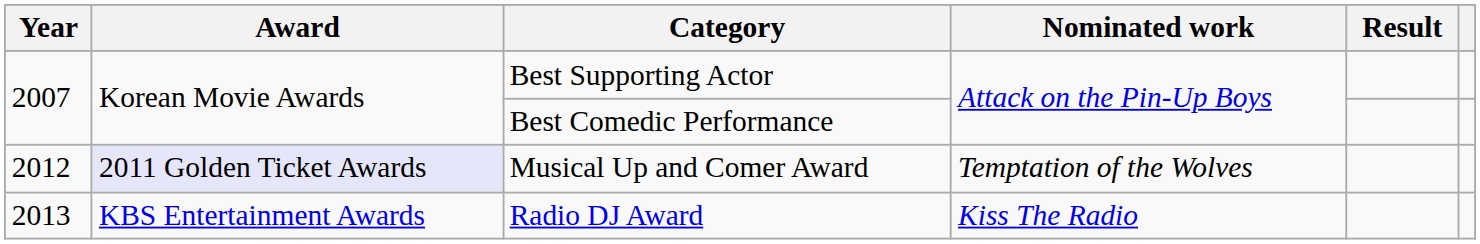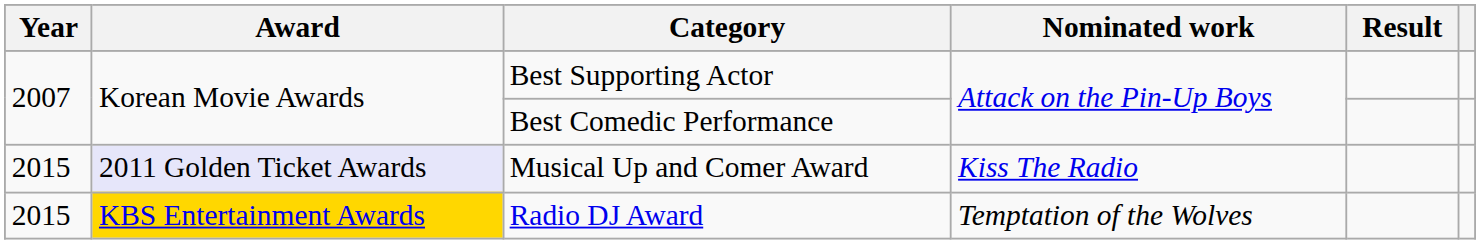 <table class="wikitable" style="width: 800px;">
 <tr>
 <th>Year</th>
 <th>Award</th>
 <th>Category</th>
 <th>Nominated work</th>
 <th>Result</th>
 <th></th>
 </tr>
 <tr>
 <td rowspan="2">2007</td>
 <td rowspan="2">Korean Movie Awards</td>
 <td>Best Supporting Actor</td>
 <td rowspan="2"><em><a href='#'>Attack on the Pin-Up Boys</a></em></td>
 <td></td>
 <td></td>
 </tr>
 <tr>
 <td>Best Comedic Performance</td>
 <td></td>
 <td></td>
 </tr>
 <tr>
-<td>2012</td>
+<td>2015</td>
 <td style="background: lavender;">2011 Golden Ticket Awards</td>
 <td>Musical Up and Comer Award</td>
+<td><em><a href='#'>Kiss The Radio</a></em></td>
+<td></td>
+<td></td>
+</tr>
+<tr>
+<td>2015</td>
+<td style="background: gold;"><a href='#'>KBS Entertainment Awards</a></td>
+<td><a href='#'>Radio DJ Award</a></td>
 <td><em>Temptation of the Wolves</em></td>
 <td></td>
 <td></td>
 </tr>
-<tr>
-<td>2013</td>
-<td><a href='#'>KBS Entertainment Awards</a></td>
-<td><a href='#'>Radio DJ Award</a></td>
-<td><em><a href='#'>Kiss The Radio</a></em></td>
-<td></td>
-<td></td>
-</tr>
 </table>
